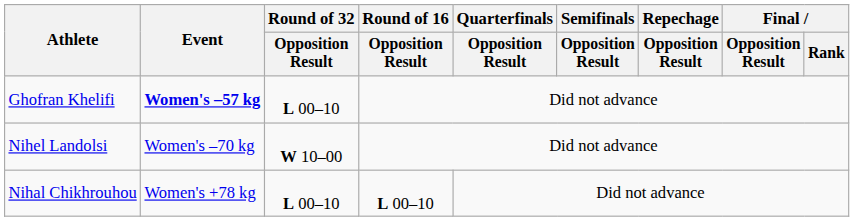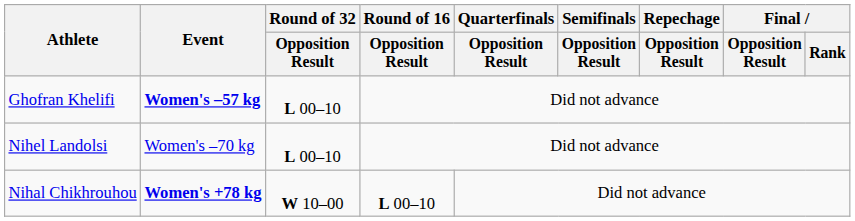 <table class="wikitable" style="font-size:90%">
 <tr>
 <th rowspan="2">Athlete</th>
 <th rowspan="2">Event</th>
 <th>Round of 32</th>
 <th>Round of 16</th>
 <th>Quarterfinals</th>
 <th>Semifinals</th>
 <th>Repechage</th>
 <th colspan=2>Final / </th>
 </tr>
 <tr style="font-size:95%">
 <th>Opposition<br>Result</th>
 <th>Opposition<br>Result</th>
 <th>Opposition<br>Result</th>
 <th>Opposition<br>Result</th>
 <th>Opposition<br>Result</th>
 <th>Opposition<br>Result</th>
 <th>Rank</th>
 </tr>
 <tr align=center>
 <td align=left><a href='#'>Ghofran Khelifi</a></td>
 <td align=left><strong><a href='#'>Women's –57 kg</a></strong></td>
 <td><br><strong>L</strong> 00–10</td>
 <td colspan=6>Did not advance</td>
 </tr>
 <tr align=center>
 <td align=left><a href='#'>Nihel Landolsi</a></td>
 <td align=left><a href='#'>Women's –70 kg</a></td>
-<td><br><strong>W</strong> 10–00</td>
+<td><br><strong>L</strong> 00–10</td>
 <td colspan=6>Did not advance</td>
 </tr>
 <tr align=center>
 <td align=left><a href='#'>Nihal Chikhrouhou</a></td>
-<td align=left><a href='#'>Women's +78 kg</a></td>
-<td><br><strong>L</strong> 00–10</td>
+<td align=left><strong><a href='#'>Women's +78 kg</a></strong></td>
+<td><br><strong>W</strong> 10–00</td>
 <td><br><strong>L</strong> 00–10</td>
 <td colspan="5">Did not advance</td>
 </tr>
 </table>
